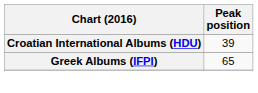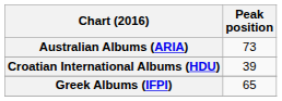 <table class="wikitable sortable plainrowheaders" style="text-align:center">
 <tr>
 <th scope="col">Chart (2016)</th>
 <th scope="col">Peak<br>position</th>
+</tr>
+<tr>
+<th scope="row">Australian Albums (<a href='#'>ARIA</a>)</th>
+<td>73</td>
 </tr>
 <tr>
 </tr>
 <tr>
 </tr>
 <tr>
 </tr>
 <tr>
 <th scope="row">Croatian International Albums (<a href='#'>HDU</a>)</th>
 <td>39</td>
 </tr>
 <tr>
 </tr>
 <tr>
 </tr>
 <tr>
 <th scope="row">Greek Albums (<a href='#'>IFPI</a>)</th>
 <td>65</td>
 </tr>
 <tr>
 </tr>
 <tr>
 </tr>
 <tr>
 </tr>
 <tr>
 </tr>
 <tr>
 </tr>
 <tr>
 </tr>
 <tr>
 </tr>
 </table>
